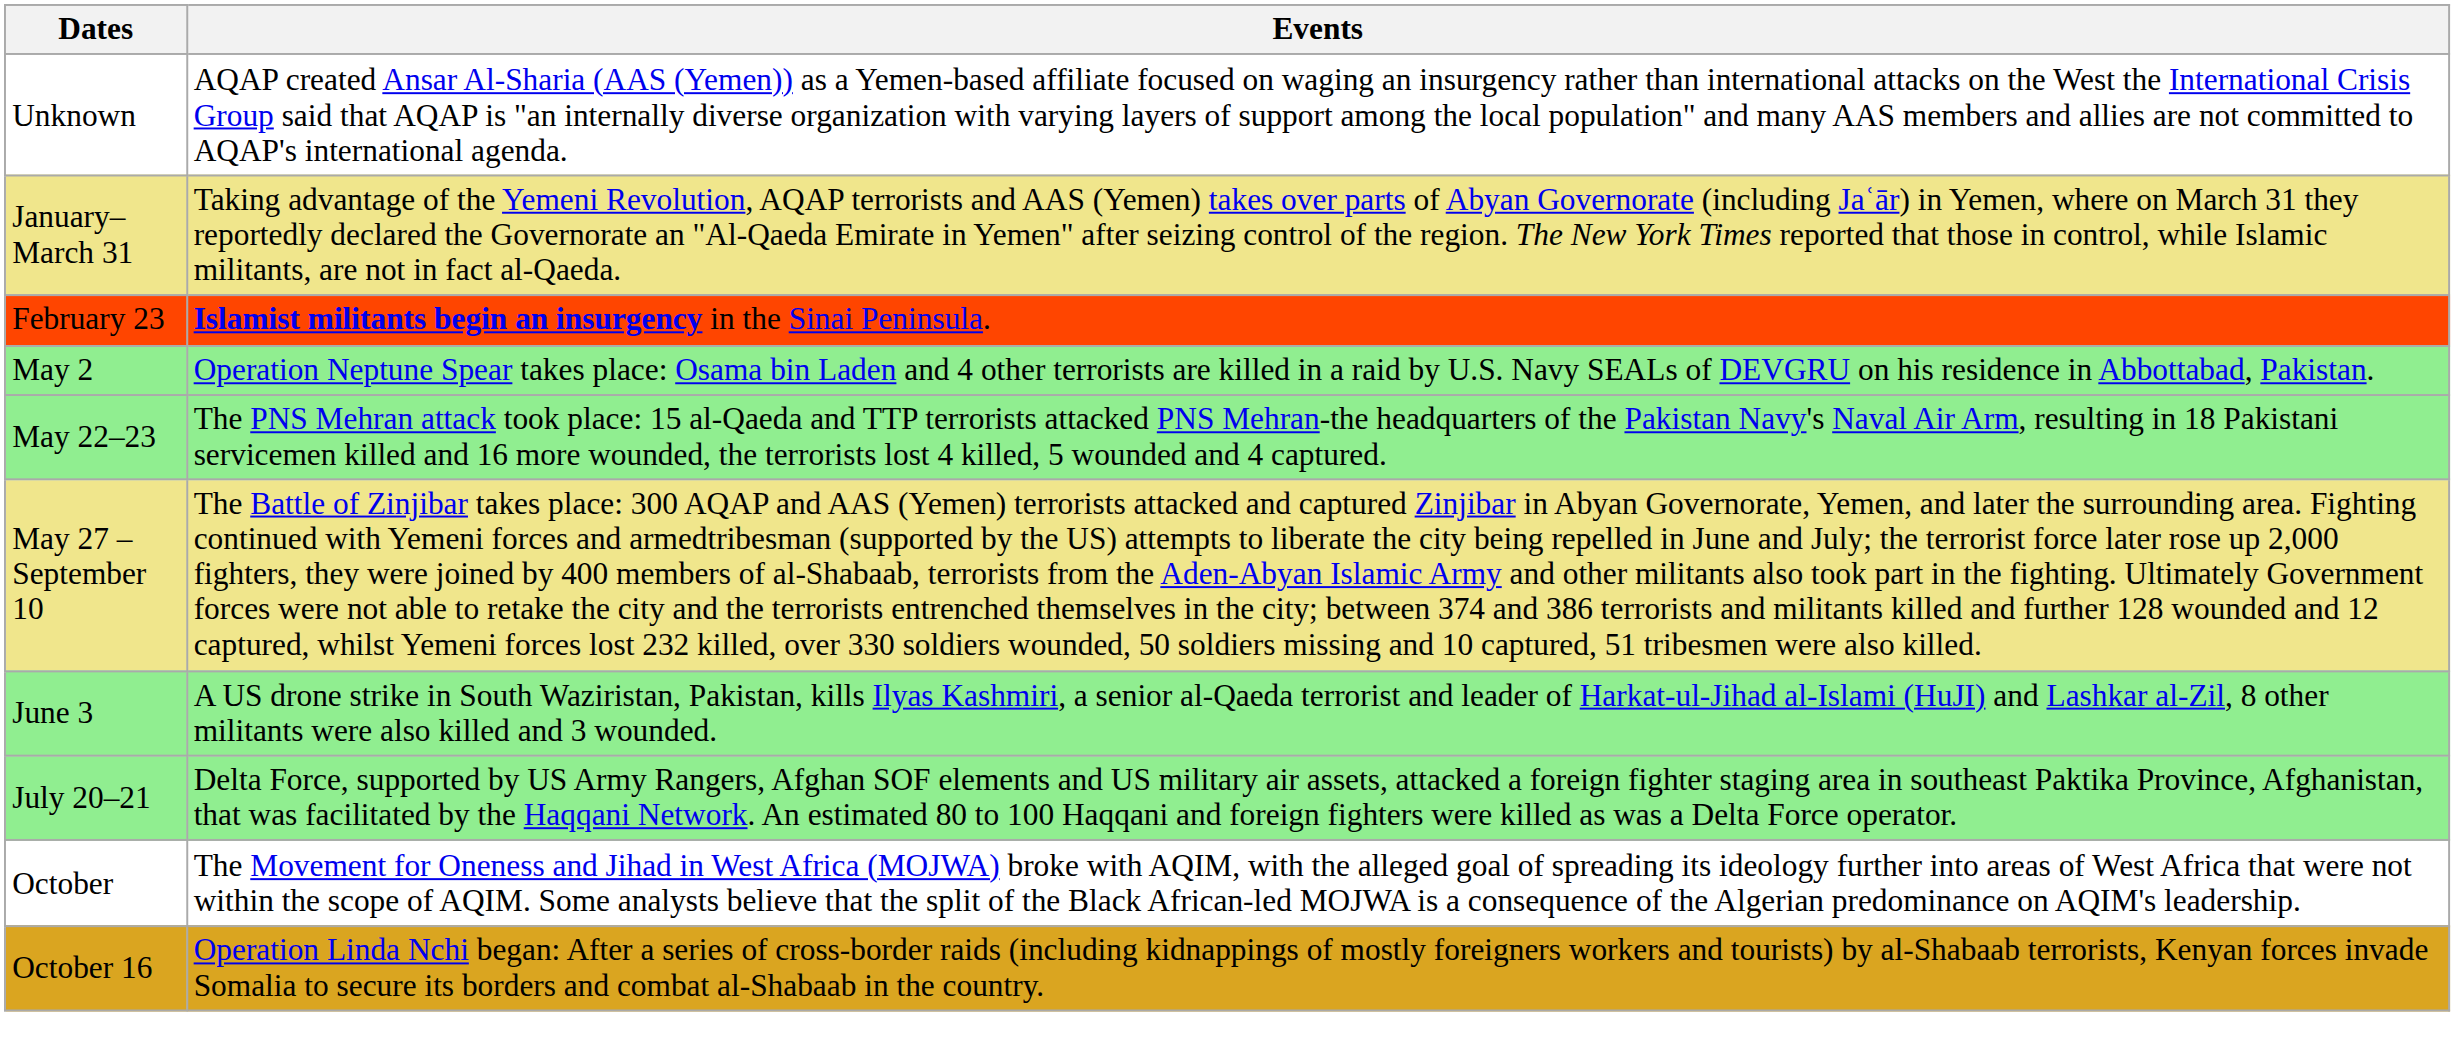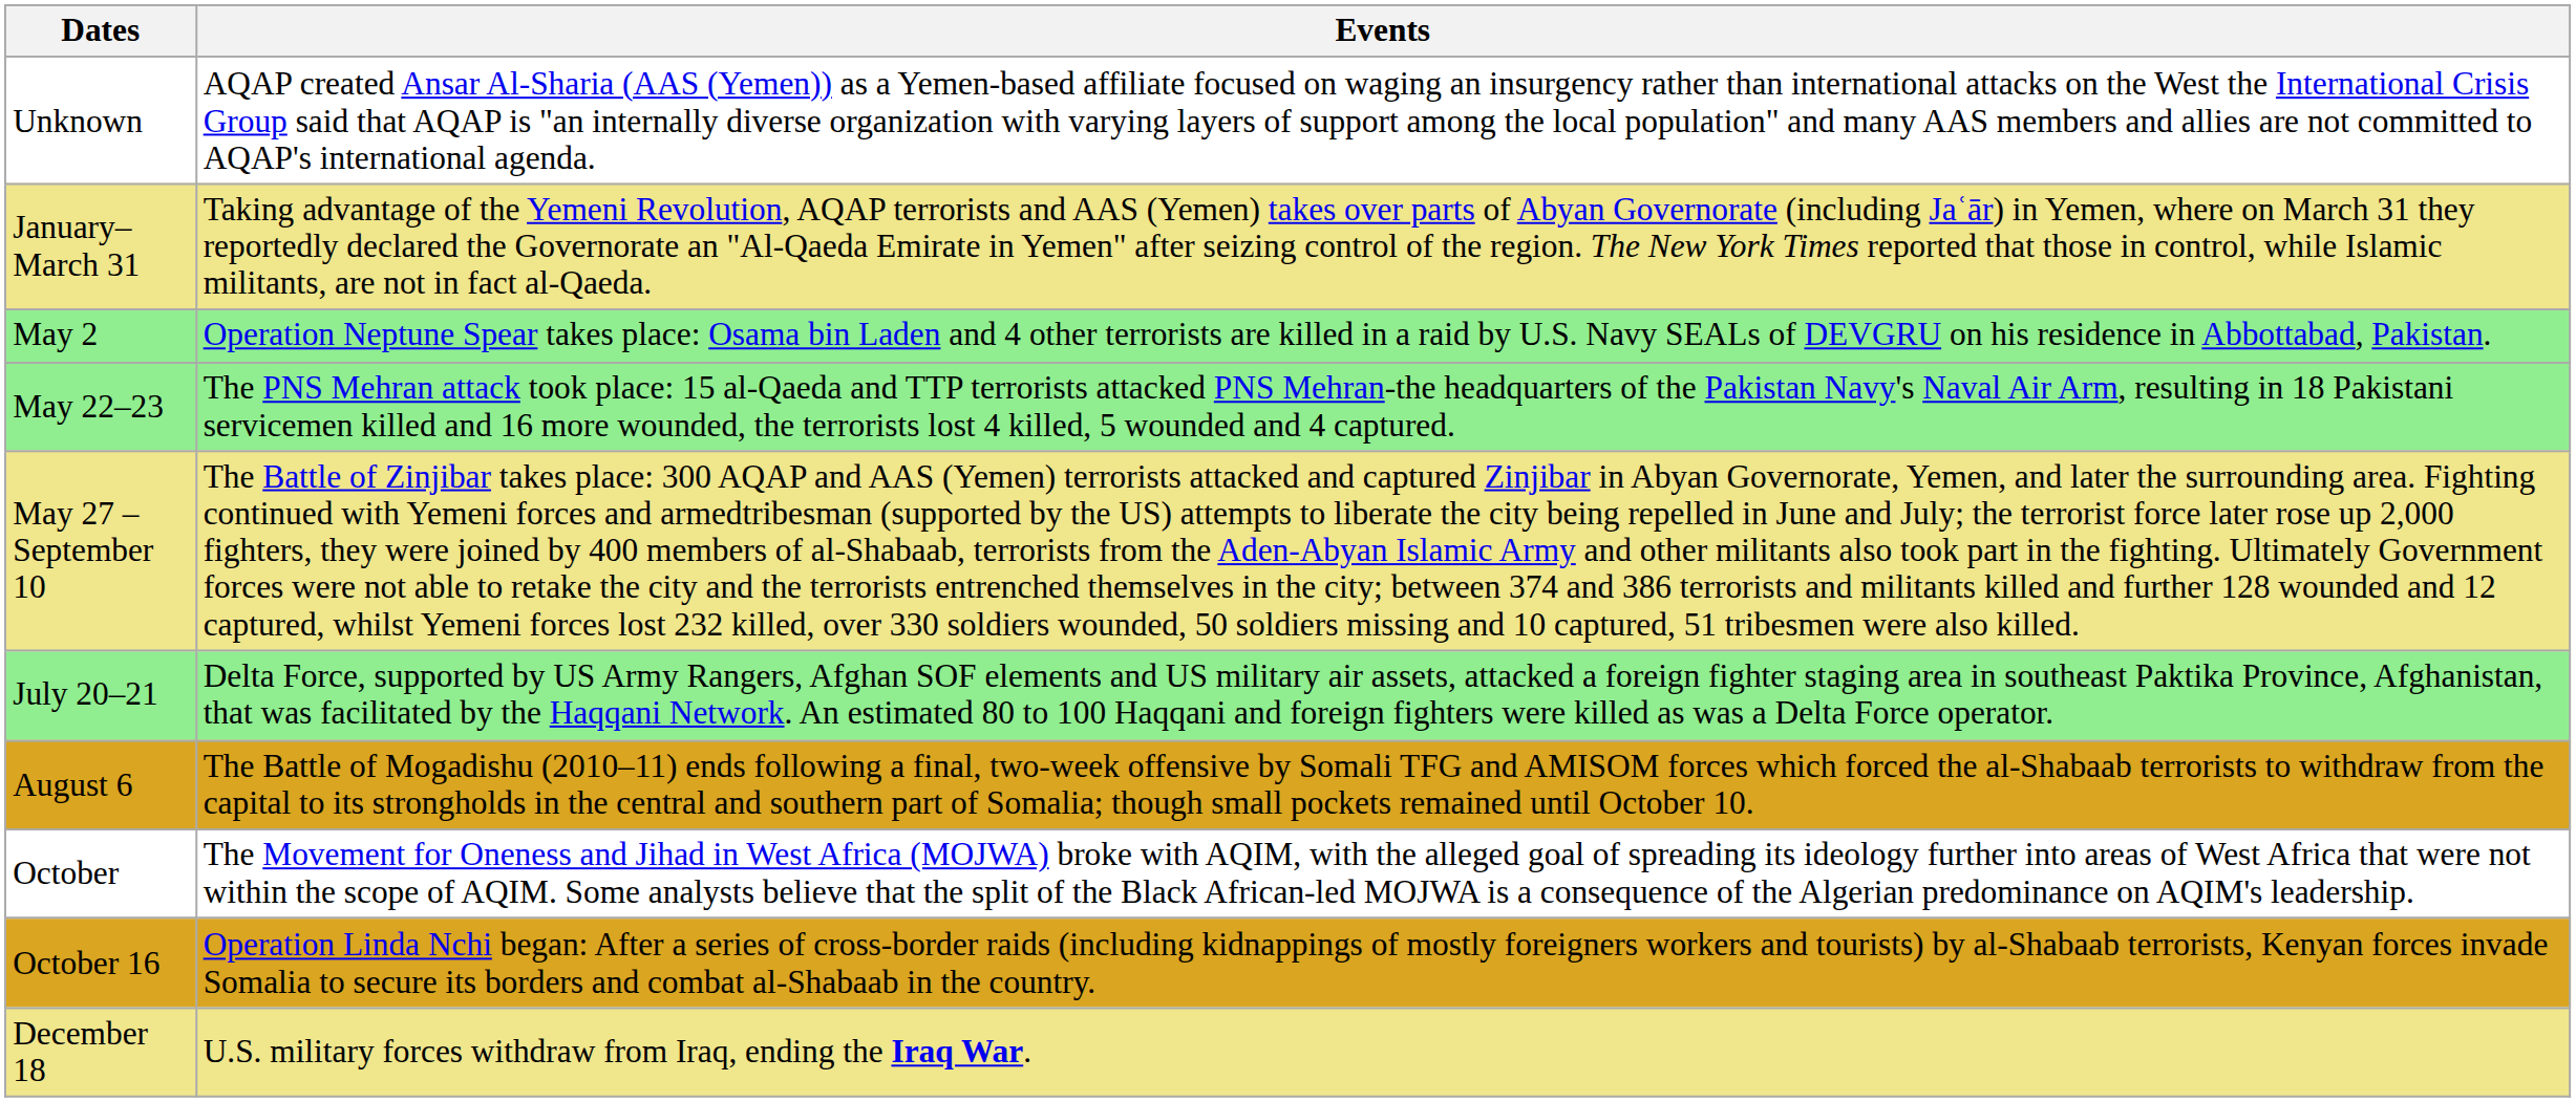 <table class="wikitable">
 <tr>
 <th>Dates</th>
 <th>Events</th>
 </tr>
 <tr style="background:white">
 <td>Unknown</td>
 <td>AQAP created <a href='#'>Ansar Al-Sharia (AAS (Yemen))</a> as a Yemen-based affiliate focused on waging an insurgency rather than international attacks on the West the <a href='#'>International Crisis Group</a> said that AQAP is "an internally diverse organization with varying layers of support among the local population" and many AAS members and allies are not committed to AQAP's international agenda.</td>
 </tr>
 <tr style="background:khaki">
 <td>January–March 31</td>
 <td>Taking advantage of the <a href='#'>Yemeni Revolution</a>, AQAP terrorists and AAS (Yemen) <a href='#'>takes over parts</a> of <a href='#'>Abyan Governorate</a> (including <a href='#'>Jaʿār</a>) in Yemen, where on March 31 they reportedly declared the Governorate an "Al-Qaeda Emirate in Yemen" after seizing control of the region. <em>The New York Times</em> reported that those in control, while Islamic militants, are not in fact al-Qaeda.</td>
-</tr>
-<tr style="background:orangered">
-<td>February 23</td>
-<td><strong><a href='#'>Islamist militants begin an insurgency</a></strong> in the <a href='#'>Sinai Peninsula</a>.</td>
 </tr>
 <tr style="background:lightgreen">
 <td>May 2</td>
 <td><a href='#'>Operation Neptune Spear</a> takes place: <a href='#'>Osama bin Laden</a> and 4 other terrorists are killed in a raid by U.S. Navy SEALs of <a href='#'>DEVGRU</a> on his residence in <a href='#'>Abbottabad</a>, <a href='#'>Pakistan</a>.</td>
 </tr>
 <tr style="background:lightgreen">
 <td>May 22–23</td>
 <td>The <a href='#'>PNS Mehran attack</a> took place: 15 al-Qaeda and TTP terrorists attacked <a href='#'>PNS Mehran</a>-the headquarters of the <a href='#'>Pakistan Navy</a>'s <a href='#'>Naval Air Arm</a>, resulting in 18 Pakistani servicemen killed and 16 more wounded, the terrorists lost 4 killed, 5 wounded and 4 captured.</td>
 </tr>
 <tr style="background:khaki">
 <td>May 27 – September 10</td>
 <td>The <a href='#'>Battle of Zinjibar</a> takes place: 300 AQAP and AAS (Yemen) terrorists attacked and captured <a href='#'>Zinjibar</a> in Abyan Governorate, Yemen, and later the surrounding area. Fighting continued with Yemeni forces and armedtribesman (supported by the US) attempts to liberate the city being repelled in June and July; the terrorist force later rose up 2,000 fighters, they were joined by 400 members of al-Shabaab, terrorists from the <a href='#'>Aden-Abyan Islamic Army</a> and other militants also took part in the fighting. Ultimately Government forces were not able to retake the city and the terrorists entrenched themselves in the city; between 374 and 386 terrorists and militants killed and further 128 wounded and 12 captured, whilst Yemeni forces lost 232 killed, over 330 soldiers wounded, 50 soldiers missing and 10 captured, 51 tribesmen were also killed.</td>
 </tr>
 <tr style="background:lightgreen">
-<td>June 3</td>
-<td>A US drone strike in South Waziristan, Pakistan, kills <a href='#'>Ilyas Kashmiri</a>, a senior al-Qaeda terrorist and leader of <a href='#'>Harkat-ul-Jihad al-Islami (HuJI)</a> and <a href='#'>Lashkar al-Zil</a>, 8 other militants were also killed and 3 wounded.</td>
-</tr>
-<tr style="background:lightgreen">
 <td>July 20–21</td>
 <td>Delta Force, supported by US Army Rangers, Afghan SOF elements and US military air assets, attacked a foreign fighter staging area in southeast Paktika Province, Afghanistan, that was facilitated by the <a href='#'>Haqqani Network</a>. An estimated 80 to 100 Haqqani and foreign fighters were killed as was a Delta Force operator.</td>
+</tr>
+<tr style="background:goldenrod">
+<td>August 6</td>
+<td>The Battle of Mogadishu (2010–11) ends following a final, two-week offensive by Somali TFG and AMISOM forces which forced the al-Shabaab terrorists to withdraw from the capital to its strongholds in the central and southern part of Somalia; though small pockets remained until October 10.</td>
 </tr>
 <tr style="background:white">
 <td>October</td>
 <td>The <a href='#'>Movement for Oneness and Jihad in West Africa (MOJWA)</a> broke with AQIM, with the alleged goal of spreading its ideology further into areas of West Africa that were not within the scope of AQIM. Some analysts believe that the split of the Black African-led MOJWA is a consequence of the Algerian predominance on AQIM's leadership.</td>
 </tr>
 <tr style="background:goldenrod">
 <td>October 16</td>
 <td><a href='#'>Operation Linda Nchi</a> began: After a series of cross-border raids (including kidnappings of mostly foreigners workers and tourists) by al-Shabaab terrorists, Kenyan forces invade Somalia to secure its borders and combat al-Shabaab in the country.</td>
 </tr>
+<tr style="background:khaki">
+<td>December 18</td>
+<td>U.S. military forces withdraw from Iraq, ending the <strong><a href='#'>Iraq War</a></strong>.</td>
+</tr>
 </table>
